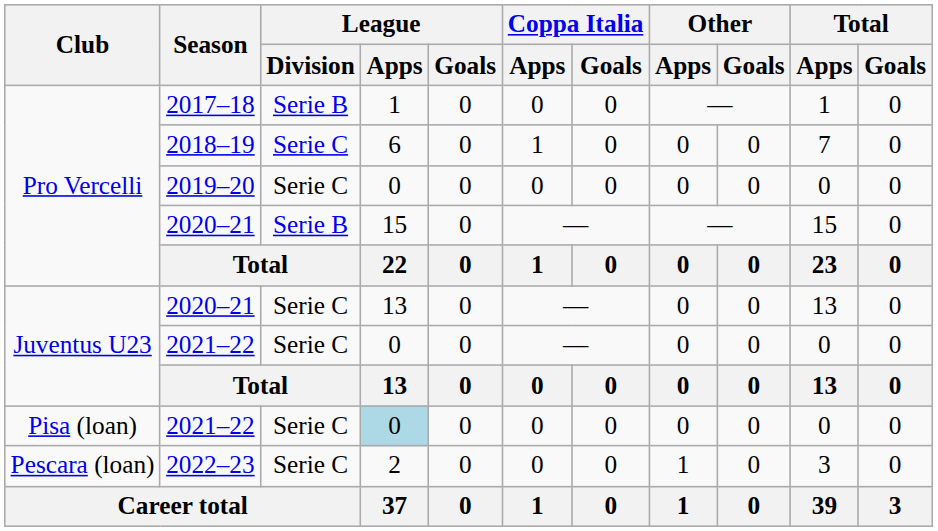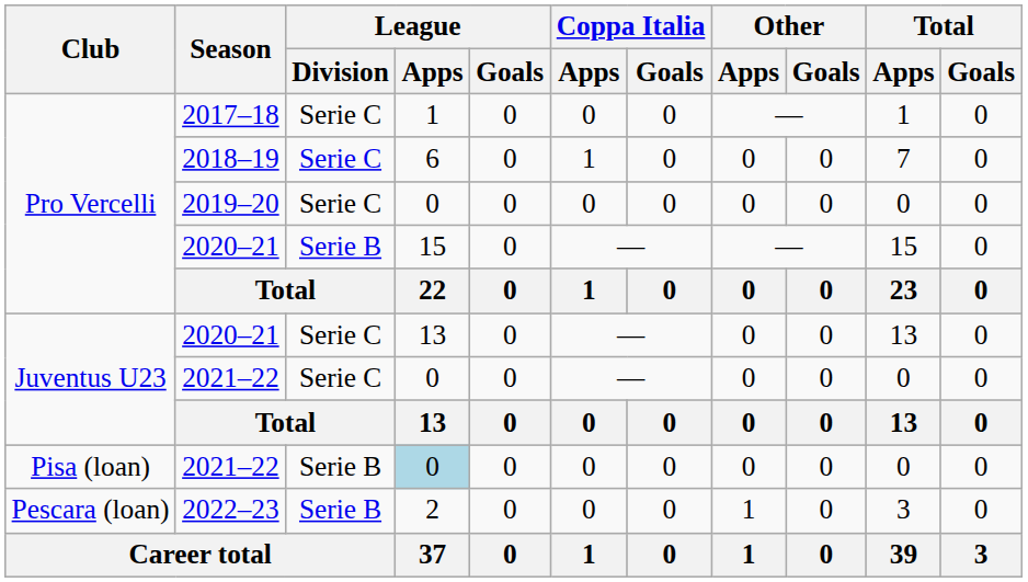 <table class="wikitable" style="text-align:center">
 <tr>
 <th rowspan="2">Club</th>
 <th rowspan="2">Season</th>
 <th colspan="3">League</th>
 <th colspan="2"><a href='#'>Coppa Italia</a></th>
 <th colspan="2">Other</th>
 <th colspan="2">Total</th>
 </tr>
 <tr>
 <th>Division</th>
 <th>Apps</th>
 <th>Goals</th>
 <th>Apps</th>
 <th>Goals</th>
 <th>Apps</th>
 <th>Goals</th>
 <th>Apps</th>
 <th>Goals</th>
 </tr>
 <tr>
 <td rowspan="5"><a href='#'>Pro Vercelli</a></td>
 <td><a href='#'>2017–18</a></td>
-<td><a href='#'>Serie B</a></td>
+<td>Serie C</td>
 <td>1</td>
 <td>0</td>
 <td>0</td>
 <td>0</td>
 <td colspan="2">—</td>
 <td>1</td>
 <td>0</td>
 </tr>
 <tr>
 <td><a href='#'>2018–19</a></td>
 <td><a href='#'>Serie C</a></td>
 <td>6</td>
 <td>0</td>
 <td>1</td>
 <td>0</td>
 <td>0</td>
 <td>0</td>
 <td>7</td>
 <td>0</td>
 </tr>
 <tr>
 <td><a href='#'>2019–20</a></td>
 <td>Serie C</td>
 <td>0</td>
 <td>0</td>
 <td>0</td>
 <td>0</td>
 <td>0</td>
 <td>0</td>
 <td>0</td>
 <td>0</td>
 </tr>
 <tr>
 <td><a href='#'>2020–21</a></td>
 <td><a href='#'>Serie B</a></td>
 <td>15</td>
 <td>0</td>
 <td colspan="2">—</td>
 <td colspan="2">—</td>
 <td>15</td>
 <td>0</td>
 </tr>
 <tr>
 <th colspan="2">Total</th>
 <th>22</th>
 <th>0</th>
 <th>1</th>
 <th>0</th>
 <th>0</th>
 <th>0</th>
 <th>23</th>
 <th>0</th>
 </tr>
 <tr>
 <td rowspan="3"><a href='#'>Juventus U23</a></td>
 <td><a href='#'>2020–21</a></td>
 <td>Serie C</td>
 <td>13</td>
 <td>0</td>
 <td colspan="2">—</td>
 <td>0</td>
 <td>0</td>
 <td>13</td>
 <td>0</td>
 </tr>
 <tr>
 <td><a href='#'>2021–22</a></td>
 <td>Serie C</td>
 <td>0</td>
 <td>0</td>
 <td colspan="2">—</td>
 <td>0</td>
 <td>0</td>
 <td>0</td>
 <td>0</td>
 </tr>
 <tr>
 <th colspan="2">Total</th>
 <th>13</th>
 <th>0</th>
 <th>0</th>
 <th>0</th>
 <th>0</th>
 <th>0</th>
 <th>13</th>
 <th>0</th>
 </tr>
 <tr>
 <td><a href='#'>Pisa</a> (loan)</td>
 <td><a href='#'>2021–22</a></td>
-<td>Serie C</td>
+<td>Serie B</td>
 <td style="background: lightblue;">0</td>
 <td>0</td>
 <td>0</td>
 <td>0</td>
 <td>0</td>
 <td>0</td>
 <td>0</td>
 <td>0</td>
 </tr>
 <tr>
 <td><a href='#'>Pescara</a> (loan)</td>
 <td><a href='#'>2022–23</a></td>
-<td>Serie C</td>
+<td><a href='#'>Serie B</a></td>
 <td>2</td>
 <td>0</td>
 <td>0</td>
 <td>0</td>
 <td>1</td>
 <td>0</td>
 <td>3</td>
 <td>0</td>
 </tr>
 <tr>
 <th colspan="3">Career total</th>
 <th>37</th>
 <th>0</th>
 <th>1</th>
 <th>0</th>
 <th>1</th>
 <th>0</th>
 <th>39</th>
 <th>3</th>
 </tr>
 </table>
